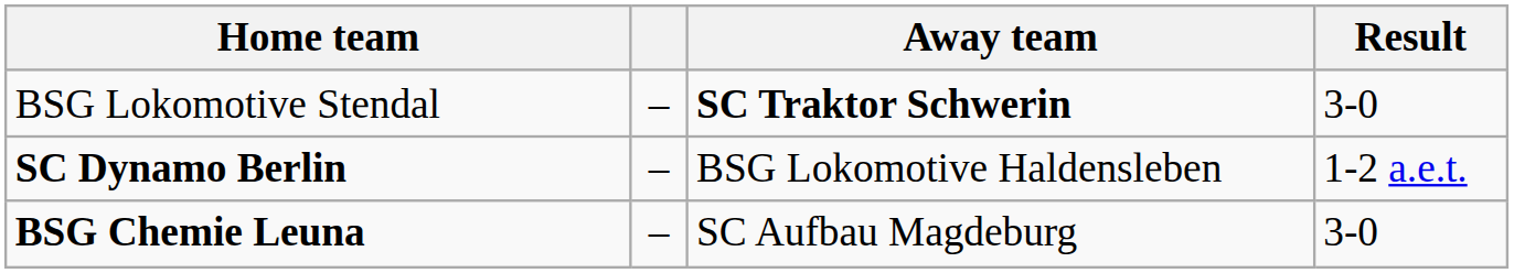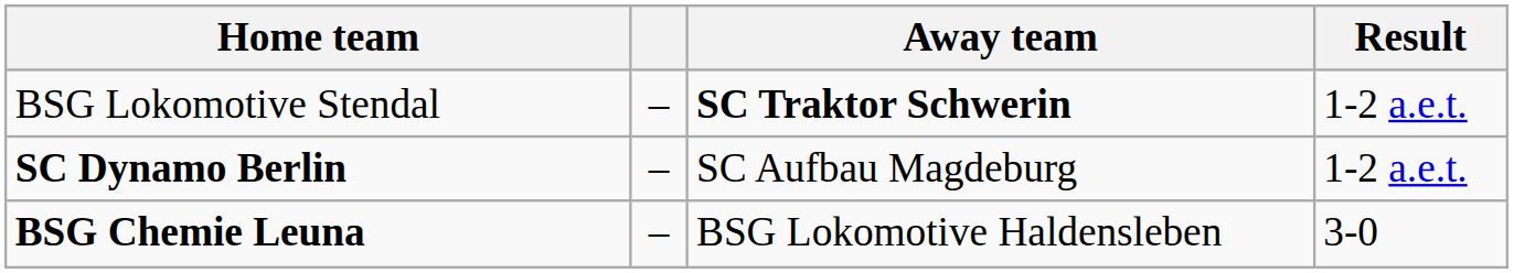 <table class="wikitable" style="width:585px;" border="1">
 <tr>
 <th style="width:250px;" align="left">Home team</th>
 <th style="width:15px;"></th>
 <th style="width:250px;" align="left">Away team</th>
 <th style="width:70px;" align="center;">Result</th>
 </tr>
 <tr>
 <td>BSG Lokomotive Stendal</td>
 <td align="center">–</td>
 <td><strong>SC Traktor Schwerin</strong></td>
-<td>3-0</td>
+<td>1-2 <a href='#'>a.e.t.</a></td>
 </tr>
 <tr>
 <td><strong>SC Dynamo Berlin</strong></td>
 <td align="center">–</td>
-<td>BSG Lokomotive Haldensleben</td>
+<td>SC Aufbau Magdeburg</td>
 <td>1-2 <a href='#'>a.e.t.</a></td>
 </tr>
 <tr>
 <td><strong>BSG Chemie Leuna</strong></td>
 <td align="center">–</td>
-<td>SC Aufbau Magdeburg</td>
+<td>BSG Lokomotive Haldensleben</td>
 <td>3-0</td>
 </tr>
 </table>
